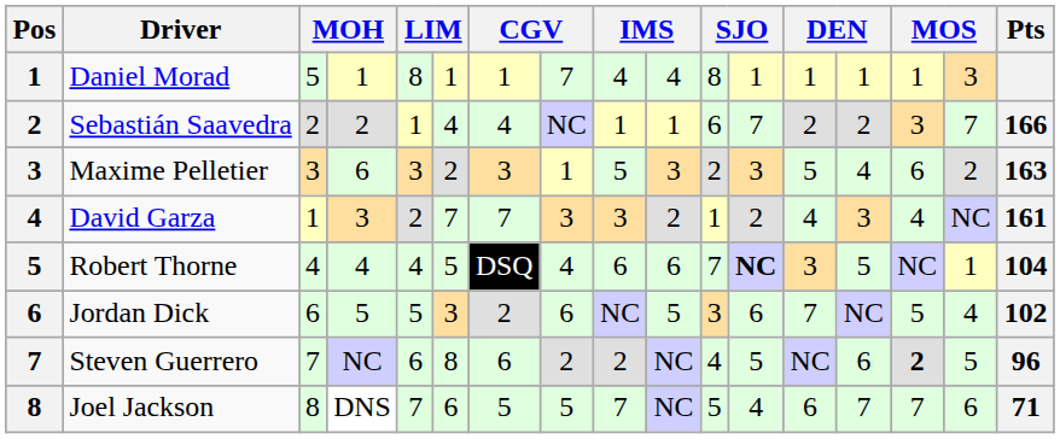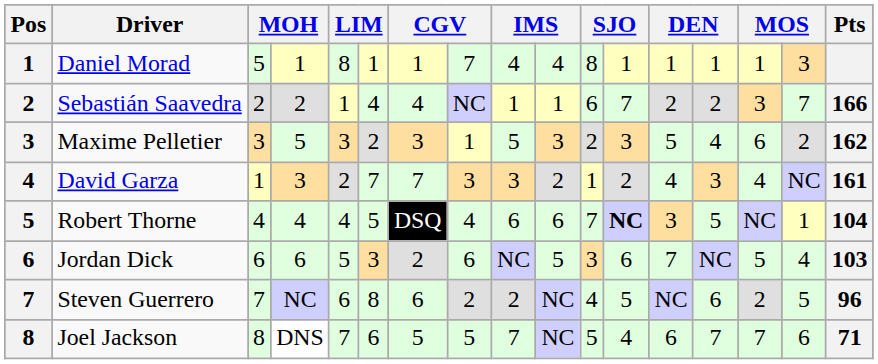 <table class="wikitable" style="font-size:85%; text-align:center">
 <tr>
 <th>Pos</th>
 <th>Driver</th>
 <th colspan=2><a href='#'>MOH</a><br></th>
 <th colspan=2><a href='#'>LIM</a><br></th>
 <th colspan=2><a href='#'>CGV</a><br></th>
 <th colspan=2><a href='#'>IMS</a><br></th>
 <th colspan=2><a href='#'>SJO</a><br></th>
 <th colspan=2><a href='#'>DEN</a><br></th>
 <th colspan=2><a href='#'>MOS</a><br></th>
 <th>Pts</th>
 </tr>
 <tr>
 <th>1</th>
 <td style="text-align:left"> <a href='#'>Daniel Morad</a></td>
 <td style="background:#dfffdf">5</td>
 <td style="background:#ffffbf">1</td>
 <td style="background:#dfffdf">8</td>
 <td style="background:#ffffbf">1</td>
 <td style="background:#ffffbf">1</td>
 <td style="background:#dfffdf">7</td>
 <td style="background:#dfffdf">4</td>
 <td style="background:#dfffdf">4</td>
 <td style="background:#dfffdf">8</td>
 <td style="background:#ffffbf">1</td>
 <td style="background:#ffffbf">1</td>
 <td style="background:#ffffbf">1</td>
 <td style="background:#ffffbf">1</td>
 <td style="background:#ffdf9f">3</td>
 <th></th>
 </tr>
 <tr>
 <th>2</th>
 <td style="text-align:left"> <a href='#'>Sebastián Saavedra</a></td>
 <td style="background:#dfdfdf">2</td>
 <td style="background:#dfdfdf">2</td>
 <td style="background:#ffffbf">1</td>
 <td style="background:#dfffdf">4</td>
 <td style="background:#dfffdf">4</td>
 <td style="background:#cfcfff">NC</td>
 <td style="background:#ffffbf">1</td>
 <td style="background:#ffffbf">1</td>
 <td style="background:#dfffdf">6</td>
 <td style="background:#dfffdf">7</td>
 <td style="background:#dfdfdf">2</td>
 <td style="background:#dfdfdf">2</td>
 <td style="background:#ffdf9f">3</td>
 <td style="background:#dfffdf">7</td>
 <th>166</th>
 </tr>
 <tr>
 <th>3</th>
 <td style="text-align:left"> Maxime Pelletier</td>
 <td style="background:#ffdf9f">3</td>
-<td style="background:#dfffdf">6</td>
+<td style="background:#dfffdf">5</td>
 <td style="background:#ffdf9f">3</td>
 <td style="background:#dfdfdf">2</td>
 <td style="background:#ffdf9f">3</td>
 <td style="background:#ffffbf">1</td>
 <td style="background:#dfffdf">5</td>
 <td style="background:#ffdf9f">3</td>
 <td style="background:#dfdfdf">2</td>
 <td style="background:#ffdf9f">3</td>
 <td style="background:#dfffdf">5</td>
 <td style="background:#dfffdf">4</td>
 <td style="background:#dfffdf">6</td>
 <td style="background:#dfdfdf">2</td>
-<th>163</th>
+<th>162</th>
 </tr>
 <tr>
 <th>4</th>
 <td style="text-align:left"> <a href='#'>David Garza</a></td>
 <td style="background:#ffffbf">1</td>
 <td style="background:#ffdf9f">3</td>
 <td style="background:#dfdfdf">2</td>
 <td style="background:#dfffdf">7</td>
 <td style="background:#dfffdf">7</td>
 <td style="background:#ffdf9f">3</td>
 <td style="background:#ffdf9f">3</td>
 <td style="background:#dfdfdf">2</td>
 <td style="background:#ffffbf">1</td>
 <td style="background:#dfdfdf">2</td>
 <td style="background:#dfffdf">4</td>
 <td style="background:#ffdf9f">3</td>
 <td style="background:#dfffdf">4</td>
 <td style="background:#cfcfff">NC</td>
 <th>161</th>
 </tr>
 <tr>
 <th>5</th>
 <td style="text-align:left"> Robert Thorne</td>
 <td style="background:#dfffdf">4</td>
 <td style="background:#dfffdf">4</td>
 <td style="background:#dfffdf">4</td>
 <td style="background:#dfffdf">5</td>
 <td style="background:#000000; color:#ffffff">DSQ</td>
 <td style="background:#dfffdf">4</td>
 <td style="background:#dfffdf">6</td>
 <td style="background:#dfffdf">6</td>
 <td style="background:#dfffdf">7</td>
 <td style="background:#cfcfff"><strong>NC</strong></td>
 <td style="background:#ffdf9f">3</td>
 <td style="background:#dfffdf">5</td>
 <td style="background:#cfcfff">NC</td>
 <td style="background:#ffffbf">1</td>
 <th>104</th>
 </tr>
 <tr>
 <th>6</th>
 <td style="text-align:left"> Jordan Dick</td>
 <td style="background:#dfffdf">6</td>
-<td style="background:#dfffdf">5</td>
+<td style="background:#dfffdf">6</td>
 <td style="background:#dfffdf">5</td>
 <td style="background:#ffdf9f">3</td>
 <td style="background:#dfdfdf">2</td>
 <td style="background:#dfffdf">6</td>
 <td style="background:#cfcfff">NC</td>
 <td style="background:#dfffdf">5</td>
 <td style="background:#ffdf9f">3</td>
 <td style="background:#dfffdf">6</td>
 <td style="background:#dfffdf">7</td>
 <td style="background:#cfcfff">NC</td>
 <td style="background:#dfffdf">5</td>
 <td style="background:#dfffdf">4</td>
-<th>102</th>
+<th>103</th>
 </tr>
 <tr>
 <th>7</th>
 <td style="text-align:left"> Steven Guerrero</td>
 <td style="background:#dfffdf">7</td>
 <td style="background:#cfcfff">NC</td>
 <td style="background:#dfffdf">6</td>
 <td style="background:#dfffdf">8</td>
 <td style="background:#dfffdf">6</td>
 <td style="background:#dfdfdf">2</td>
 <td style="background:#dfdfdf">2</td>
 <td style="background:#cfcfff">NC</td>
 <td style="background:#dfffdf">4</td>
 <td style="background:#dfffdf">5</td>
 <td style="background:#cfcfff">NC</td>
 <td style="background:#dfffdf">6</td>
-<td style="background:#dfdfdf"><strong>2</strong></td>
+<td style="background:#dfdfdf">2</td>
 <td style="background:#dfffdf">5</td>
 <th>96</th>
 </tr>
 <tr>
 <th>8</th>
 <td style="text-align:left"> Joel Jackson</td>
 <td style="background:#dfffdf">8</td>
 <td style="background:#ffffff">DNS</td>
 <td style="background:#dfffdf">7</td>
 <td style="background:#dfffdf">6</td>
 <td style="background:#dfffdf">5</td>
 <td style="background:#dfffdf">5</td>
 <td style="background:#dfffdf">7</td>
 <td style="background:#cfcfff">NC</td>
 <td style="background:#dfffdf">5</td>
 <td style="background:#dfffdf">4</td>
 <td style="background:#dfffdf">6</td>
 <td style="background:#dfffdf">7</td>
 <td style="background:#dfffdf">7</td>
 <td style="background:#dfffdf">6</td>
 <th>71</th>
 </tr>
 </table>
